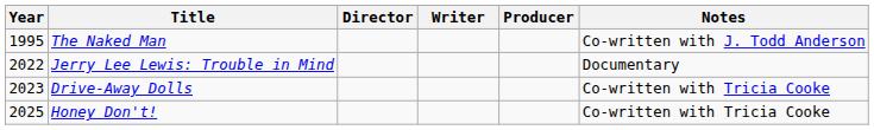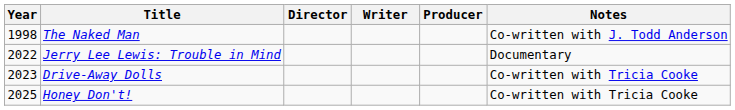 <table class="wikitable">
 <tr>
 <th>Year</th>
 <th>Title</th>
 <th width=65>Director</th>
 <th width=65>Writer</th>
 <th width=65>Producer</th>
 <th>Notes</th>
 </tr>
 <tr>
-<td>1995</td>
+<td>1998</td>
 <td><em><a href='#'>The Naked Man</a></em></td>
 <td></td>
 <td></td>
 <td></td>
 <td>Co-written with <a href='#'>J. Todd Anderson</a></td>
 </tr>
 <tr>
 <td>2022</td>
 <td><em><a href='#'>Jerry Lee Lewis: Trouble in Mind</a></em></td>
 <td></td>
 <td></td>
 <td></td>
 <td>Documentary</td>
 </tr>
 <tr>
 <td>2023</td>
 <td><em><a href='#'>Drive-Away Dolls</a></em></td>
 <td></td>
 <td></td>
 <td></td>
 <td>Co-written with <a href='#'>Tricia Cooke</a></td>
 </tr>
 <tr>
 <td>2025</td>
 <td><em><a href='#'>Honey Don't!</a></em></td>
 <td></td>
 <td></td>
 <td></td>
 <td>Co-written with Tricia Cooke</td>
 </tr>
 </table>
